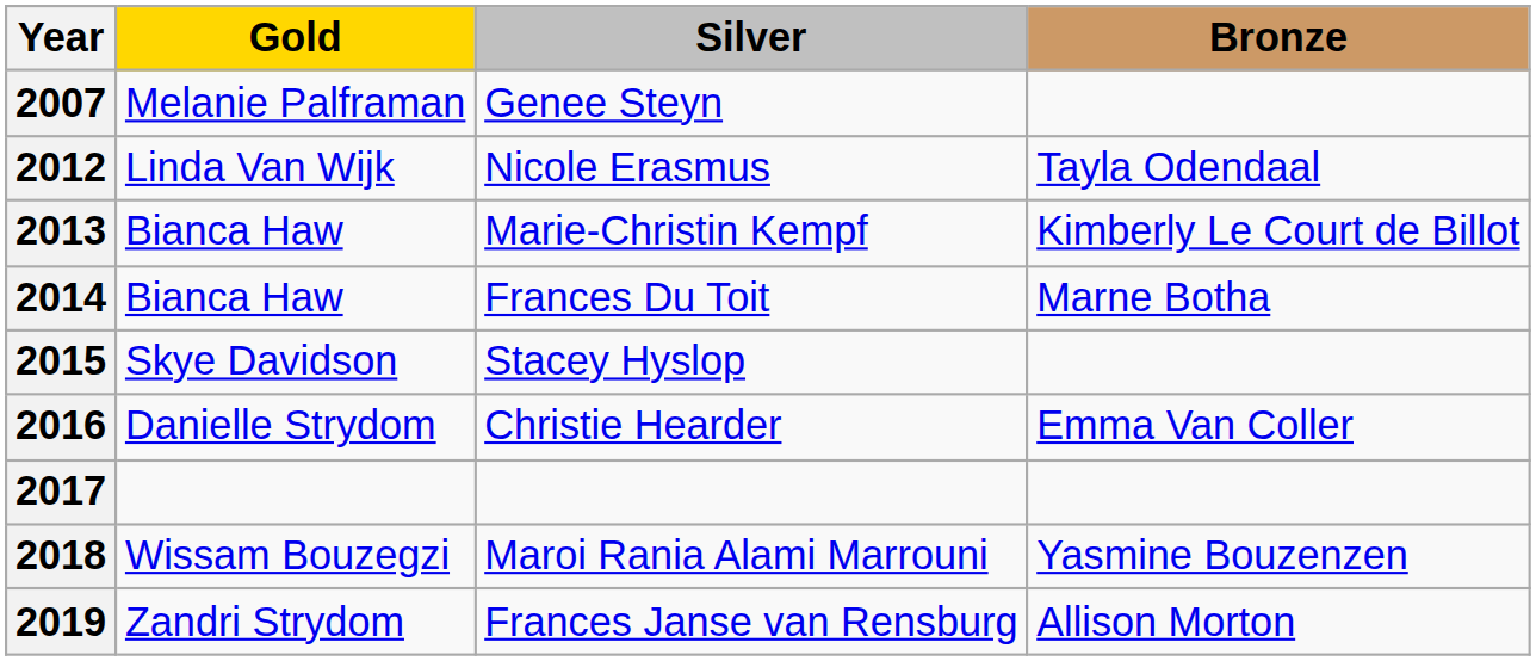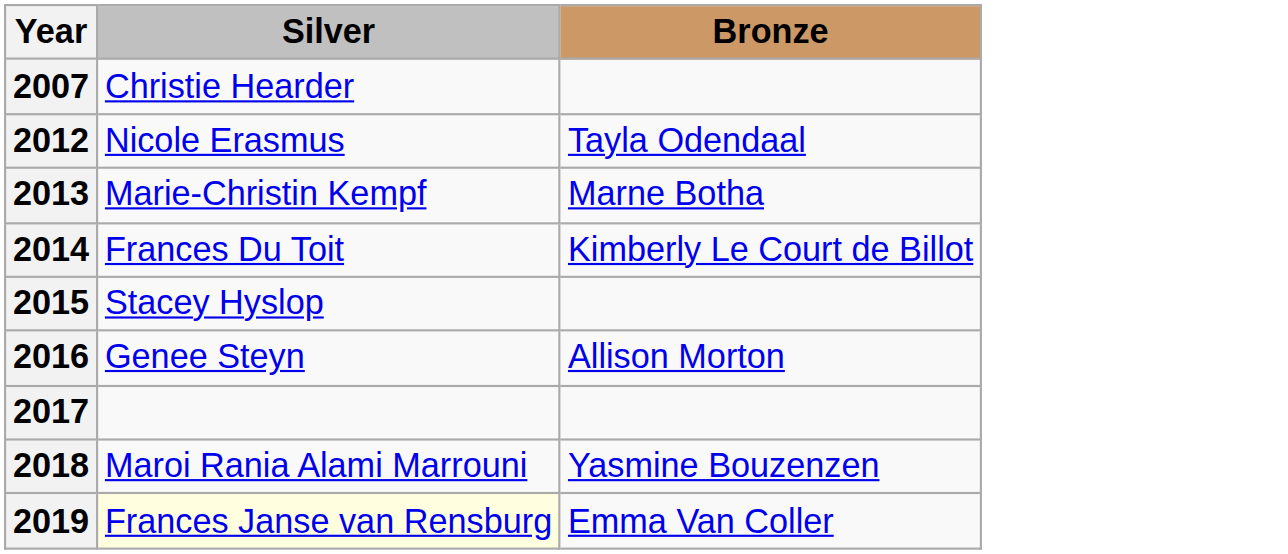 <table class="wikitable">
 <tr>
 <th align="center">Year</th>
-<td align="center"  bgcolor="gold"><strong>Gold</strong></td>
 <td align="center"  bgcolor="silver"><strong>Silver</strong></td>
 <td align="center"  bgcolor="#CC9966"><strong>Bronze</strong></td>
 </tr>
 <tr>
 <th>2007</th>
-<td> <a href='#'>Melanie Palframan</a></td>
-<td> <a href='#'>Genee Steyn</a></td>
+<td> <a href='#'>Christie Hearder</a></td>
 <td></td>
 </tr>
 <tr>
 <th>2012</th>
-<td> <a href='#'>Linda Van Wijk</a></td>
 <td> <a href='#'>Nicole Erasmus</a></td>
 <td> <a href='#'>Tayla Odendaal</a></td>
 </tr>
 <tr>
 <th>2013</th>
-<td> <a href='#'>Bianca Haw</a></td>
 <td> <a href='#'>Marie-Christin Kempf</a></td>
+<td> <a href='#'>Marne Botha</a></td>
+</tr>
+<tr>
+<th>2014</th>
+<td> <a href='#'>Frances Du Toit</a></td>
 <td> <a href='#'>Kimberly Le Court de Billot</a></td>
 </tr>
 <tr>
-<th>2014</th>
-<td> <a href='#'>Bianca Haw</a></td>
-<td> <a href='#'>Frances Du Toit</a></td>
-<td> <a href='#'>Marne Botha</a></td>
-</tr>
-<tr>
 <th>2015</th>
-<td> <a href='#'>Skye Davidson</a></td>
 <td> <a href='#'>Stacey Hyslop</a></td>
 <td></td>
 </tr>
 <tr>
 <th>2016</th>
-<td> <a href='#'>Danielle Strydom</a></td>
-<td> <a href='#'>Christie Hearder</a></td>
-<td> <a href='#'>Emma Van Coller</a></td>
+<td> <a href='#'>Genee Steyn</a></td>
+<td> <a href='#'>Allison Morton</a></td>
 </tr>
 <tr>
 <th>2017</th>
 <td></td>
 <td></td>
-<td></td>
 </tr>
 <tr>
 <th>2018</th>
-<td> <a href='#'>Wissam Bouzegzi</a></td>
 <td> <a href='#'>Maroi Rania Alami Marrouni</a></td>
 <td> <a href='#'>Yasmine Bouzenzen</a></td>
 </tr>
 <tr>
 <th>2019</th>
-<td> <a href='#'>Zandri Strydom</a></td>
-<td> <a href='#'>Frances Janse van Rensburg</a></td>
-<td> <a href='#'>Allison Morton</a></td>
+<td style="background: lightyellow;"> <a href='#'>Frances Janse van Rensburg</a></td>
+<td> <a href='#'>Emma Van Coller</a></td>
 </tr>
 </table>
